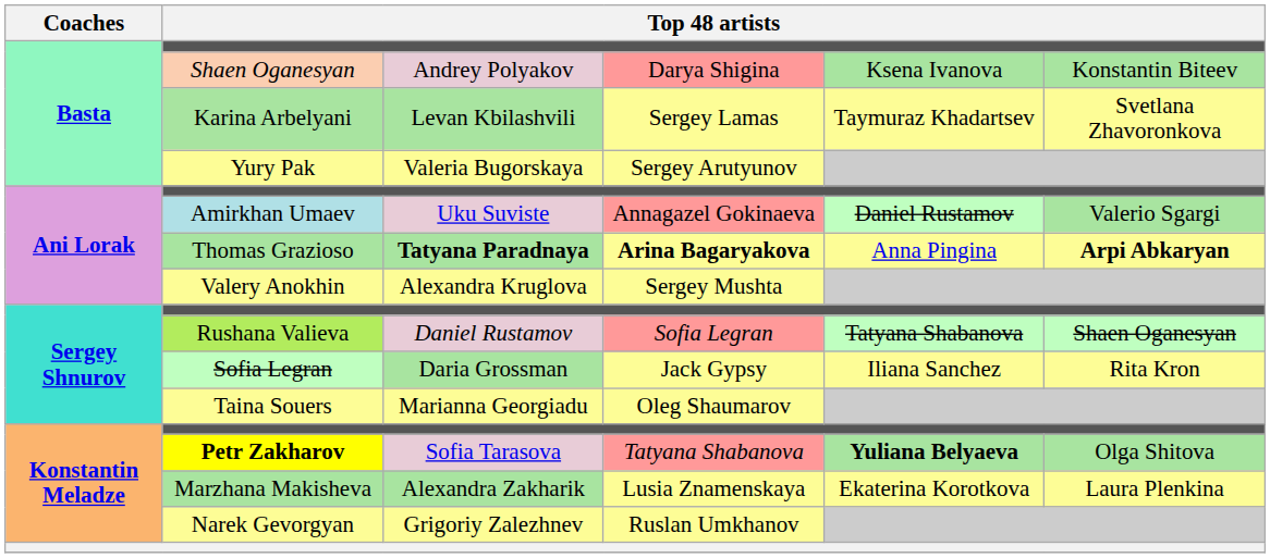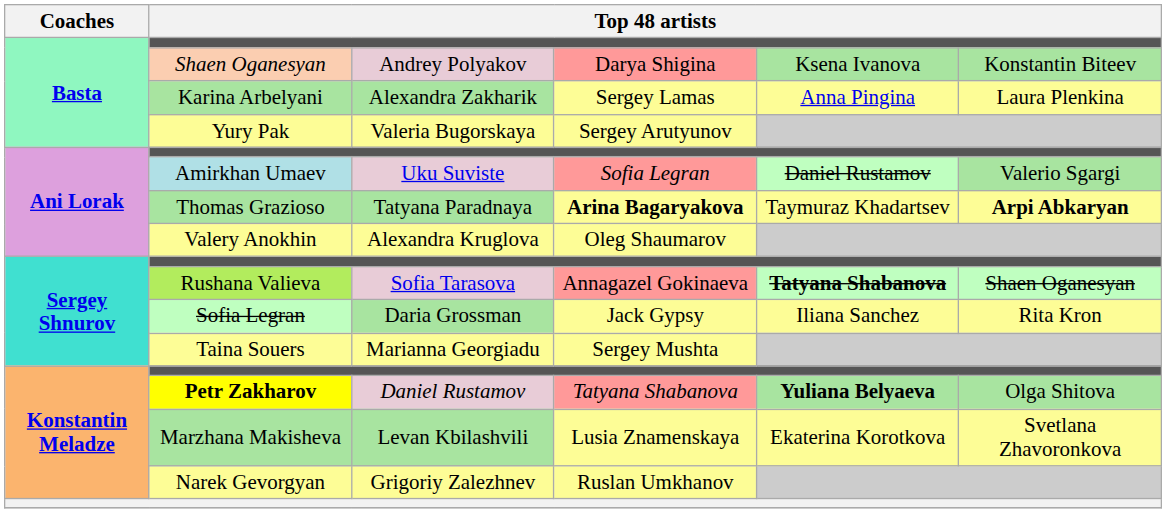 <table class="wikitable" style="text-align:center; width:100%;">
 <tr>
 <th width="10%">Coaches</th>
 <th width="90%" colspan=5>Top 48 artists</th>
 </tr>
 <tr>
 <th rowspan=4 style="background:#8ff7c0;"><a href='#'>Basta</a></th>
 <td colspan=5 style="background:#555555;"></td>
 </tr>
 <tr>
 <td width="14%" style="background:#FBCEB1;"><em>Shaen Oganesyan</em></td>
 <td width="14%" style="background:#E8CCD7;">Andrey Polyakov</td>
 <td width="14%" style="background:#FF9999;">Darya Shigina</td>
 <td width="14%" style="background:#A8E4A0;">Ksena Ivanova</td>
 <td width="14%" style="background:#A8E4A0;">Konstantin Biteev</td>
 </tr>
 <tr>
 <td style="background:#A8E4A0;">Karina Arbelyani</td>
-<td style="background:#A8E4A0;">Levan Kbilashvili</td>
+<td style="background:#A8E4A0;">Alexandra Zakharik</td>
 <td style="background:#FDFD96;">Sergey Lamas</td>
-<td style="background:#FDFD96;">Taymuraz Khadartsev</td>
-<td style="background:#FDFD96;">Svetlana Zhavoronkova</td>
+<td style="background:#FDFD96;"><a href='#'>Anna Pingina</a></td>
+<td style="background:#FDFD96;">Laura Plenkina</td>
 </tr>
 <tr>
 <td style="background:#FDFD96;">Yury Pak</td>
 <td style="background:#FDFD96;">Valeria Bugorskaya</td>
 <td style="background:#FDFD96;">Sergey Arutyunov</td>
 <td colspan=2 style="background:#ccc;"></td>
 </tr>
 <tr>
 <th rowspan=4 style="background:#dda0dd;"><a href='#'>Ani Lorak</a></th>
 <td colspan=5 style="background:#555555;"></td>
 </tr>
 <tr>
 <td style="background:#B0E0E6;">Amirkhan Umaev</td>
 <td style="background:#E8CCD7;"><a href='#'>Uku Suviste</a></td>
-<td style="background:#FF9999;">Annagazel Gokinaeva</td>
+<td style="background:#FF9999;"><em>Sofia Legran</em></td>
 <td style="background:#BFFFC0;"><s>Daniel Rustamov</s></td>
 <td style="background:#A8E4A0;">Valerio Sgargi</td>
 </tr>
 <tr>
 <td style="background:#A8E4A0;">Thomas Grazioso</td>
-<td style="background:#A8E4A0;"><strong>Tatyana Paradnaya</strong></td>
+<td style="background:#A8E4A0;">Tatyana Paradnaya</td>
 <td style="background:#FDFD96;"><strong>Arina Bagaryakova</strong></td>
-<td style="background:#FDFD96;"><a href='#'>Anna Pingina</a></td>
+<td style="background:#FDFD96;">Taymuraz Khadartsev</td>
 <td style="background:#FDFD96;"><strong>Arpi Abkaryan</strong></td>
 </tr>
 <tr>
 <td style="background:#FDFD96;">Valery Anokhin</td>
 <td style="background:#FDFD96;">Alexandra Kruglova</td>
-<td style="background:#FDFD96;">Sergey Mushta</td>
+<td style="background:#FDFD96;">Oleg Shaumarov</td>
 <td colspan=2 style="background:#ccc;"></td>
 </tr>
 <tr>
 <th rowspan=4 style="background:turquoise;"><a href='#'>Sergey Shnurov</a></th>
 <td colspan=5 style="background:#555555;"></td>
 </tr>
 <tr>
 <td style="background:#B2EC5D;">Rushana Valieva</td>
-<td style="background:#E8CCD7;"><em>Daniel Rustamov</em></td>
-<td style="background:#FF9999;"><em>Sofia Legran</em></td>
-<td style="background:#BFFFC0;"><s>Tatyana Shabanova</s></td>
+<td style="background:#E8CCD7;"><a href='#'>Sofia Tarasova</a></td>
+<td style="background:#FF9999;">Annagazel Gokinaeva</td>
+<td style="background:#BFFFC0;"><strong><s>Tatyana Shabanova</s></strong></td>
 <td style="background:#BFFFC0;"><s>Shaen Oganesyan</s></td>
 </tr>
 <tr>
 <td style="background:#BFFFC0;"><s>Sofia Legran</s></td>
 <td style="background:#A8E4A0;">Daria Grossman</td>
 <td style="background:#FDFD96;">Jack Gypsy</td>
 <td style="background:#FDFD96;">Iliana Sanchez</td>
 <td style="background:#FDFD96;">Rita Kron</td>
 </tr>
 <tr>
 <td style="background:#FDFD96;">Taina Souers</td>
 <td style="background:#FDFD96;">Marianna Georgiadu</td>
-<td style="background:#FDFD96;">Oleg Shaumarov</td>
+<td style="background:#FDFD96;">Sergey Mushta</td>
 <td colspan=2 style="background:#ccc;"></td>
 </tr>
 <tr>
 <th rowspan=4 style="background:#fbb46e;"><a href='#'>Konstantin Meladze</a></th>
 <td colspan=5 style="background:#555555;"></td>
 </tr>
 <tr>
 <th style="background:yellow;">Petr Zakharov</th>
-<td style="background:#E8CCD7;"><a href='#'>Sofia Tarasova</a></td>
+<td style="background:#E8CCD7;"><em>Daniel Rustamov</em></td>
 <td style="background:#FF9999;"><em>Tatyana Shabanova</em></td>
 <td style="background:#A8E4A0;"><strong>Yuliana Belyaeva</strong></td>
 <td style="background:#A8E4A0;">Olga Shitova</td>
 </tr>
 <tr>
 <td style="background:#A8E4A0;">Marzhana Makisheva</td>
-<td style="background:#A8E4A0;">Alexandra Zakharik</td>
+<td style="background:#A8E4A0;">Levan Kbilashvili</td>
 <td style="background:#FDFD96;">Lusia Znamenskaya</td>
 <td style="background:#FDFD96;">Ekaterina Korotkova</td>
-<td style="background:#FDFD96;">Laura Plenkina</td>
+<td style="background:#FDFD96;">Svetlana Zhavoronkova</td>
 </tr>
 <tr>
 <td style="background:#FDFD96;">Narek Gevorgyan</td>
 <td style="background:#FDFD96;">Grigoriy Zalezhnev</td>
 <td style="background:#FDFD96;">Ruslan Umkhanov</td>
 <td colspan=2 style="background:#ccc;"></td>
 </tr>
 <tr>
 <th style="font-size:90%; line-height:12px;" colspan="7"></th>
 </tr>
 <tr>
 </tr>
 </table>
